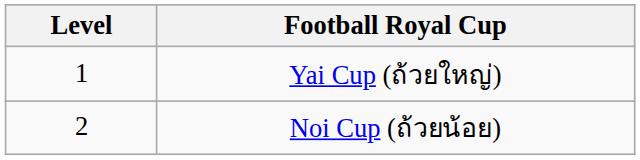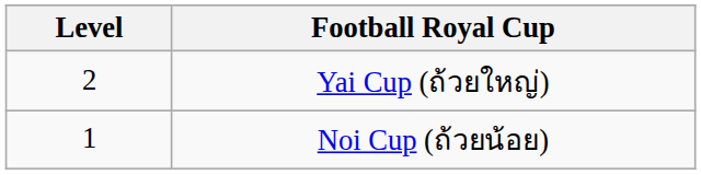 <table class="wikitable" style="text-align: center;margin: 1em auto;" width=30%>
 <tr>
 <th>Level</th>
 <th colspan=6>Football Royal Cup</th>
 </tr>
 <tr>
-<td align="center">1</td>
+<td align="center">2</td>
 <td align="center"><a href='#'>Yai Cup</a> (ถ้วยใหญ่)</td>
 </tr>
 <tr>
-<td align="center">2</td>
+<td align="center">1</td>
 <td align="center"><a href='#'>Noi Cup</a> (ถ้วยน้อย)</td>
 </tr>
 </table>
